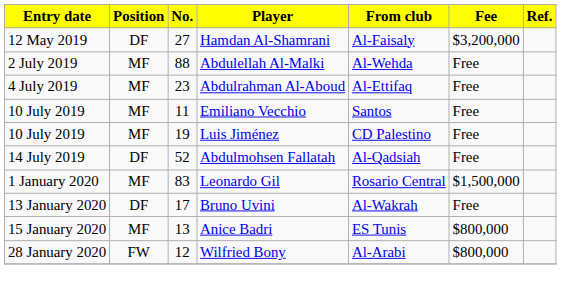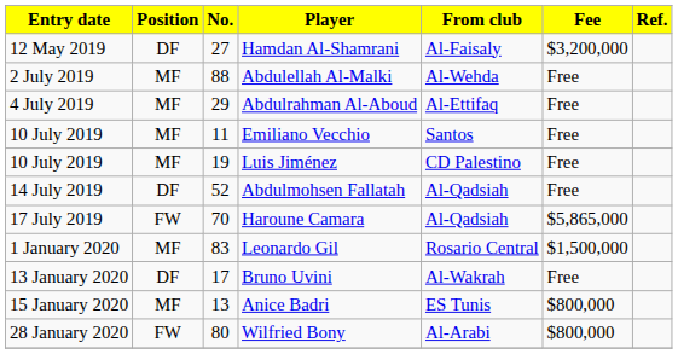 <table class="wikitable sortable">
 <tr>
 <th style="background:yellow; color:black;"><strong>Entry date</strong></th>
 <th style="background:yellow; color:black;"><strong>Position</strong></th>
 <th style="background:yellow; color:black;"><strong>No.</strong></th>
 <th style="background:yellow; color:black;"><strong>Player</strong></th>
 <th style="background:yellow; color:black;"><strong>From club</strong></th>
 <th style="background:yellow; color:black;"><strong>Fee</strong></th>
 <th style="background:yellow; color:black;"><strong>Ref.</strong></th>
 </tr>
 <tr>
 <td>12 May 2019</td>
 <td style="text-align:center;">DF</td>
 <td style="text-align:center;">27</td>
 <td style="text-align:left;"> <a href='#'>Hamdan Al-Shamrani</a></td>
 <td style="text-align:left;"> <a href='#'>Al-Faisaly</a></td>
 <td>$3,200,000</td>
 <td></td>
 </tr>
 <tr>
 <td>2 July 2019</td>
 <td style="text-align:center;">MF</td>
 <td style="text-align:center;">88</td>
 <td style="text-align:left;"> <a href='#'>Abdulellah Al-Malki</a></td>
 <td style="text-align:left;"> <a href='#'>Al-Wehda</a></td>
 <td>Free</td>
 <td></td>
 </tr>
 <tr>
 <td>4 July 2019</td>
 <td style="text-align:center;">MF</td>
-<td style="text-align:center;">23</td>
+<td style="text-align:center;">29</td>
 <td style="text-align:left;"> <a href='#'>Abdulrahman Al-Aboud</a></td>
 <td style="text-align:left;"> <a href='#'>Al-Ettifaq</a></td>
 <td>Free</td>
 <td></td>
 </tr>
 <tr>
 <td>10 July 2019</td>
 <td style="text-align:center;">MF</td>
 <td style="text-align:center;">11</td>
 <td style="text-align:left;"> <a href='#'>Emiliano Vecchio</a></td>
 <td style="text-align:left;"> <a href='#'>Santos</a></td>
 <td>Free</td>
 <td></td>
 </tr>
 <tr>
 <td>10 July 2019</td>
 <td style="text-align:center;">MF</td>
 <td style="text-align:center;">19</td>
 <td style="text-align:left;"> <a href='#'>Luis Jiménez</a></td>
 <td style="text-align:left;"> <a href='#'>CD Palestino</a></td>
 <td>Free</td>
 <td></td>
 </tr>
 <tr>
 <td>14 July 2019</td>
 <td style="text-align:center;">DF</td>
 <td style="text-align:center;">52</td>
 <td style="text-align:left;"> <a href='#'>Abdulmohsen Fallatah</a></td>
 <td style="text-align:left;"> <a href='#'>Al-Qadsiah</a></td>
 <td>Free</td>
 <td></td>
 </tr>
 <tr>
+<td>17 July 2019</td>
+<td style="text-align:center;">FW</td>
+<td style="text-align:center;">70</td>
+<td style="text-align:left;"> <a href='#'>Haroune Camara</a></td>
+<td style="text-align:left;"> <a href='#'>Al-Qadsiah</a></td>
+<td>$5,865,000</td>
+<td></td>
+</tr>
+<tr>
 <td>1 January 2020</td>
 <td style="text-align:center;">MF</td>
 <td style="text-align:center;">83</td>
 <td style="text-align:left;"> <a href='#'>Leonardo Gil</a></td>
 <td style="text-align:left;"> <a href='#'>Rosario Central</a></td>
 <td>$1,500,000</td>
 <td></td>
 </tr>
 <tr>
 <td>13 January 2020</td>
 <td style="text-align:center;">DF</td>
 <td style="text-align:center;">17</td>
 <td style="text-align:left;"> <a href='#'>Bruno Uvini</a></td>
 <td style="text-align:left;"> <a href='#'>Al-Wakrah</a></td>
 <td>Free</td>
 <td></td>
 </tr>
 <tr>
 <td>15 January 2020</td>
 <td style="text-align:center;">MF</td>
 <td style="text-align:center;">13</td>
 <td style="text-align:left;"> <a href='#'>Anice Badri</a></td>
 <td style="text-align:left;"> <a href='#'>ES Tunis</a></td>
 <td>$800,000</td>
 <td></td>
 </tr>
 <tr>
 <td>28 January 2020</td>
 <td style="text-align:center;">FW</td>
-<td style="text-align:center;">12</td>
+<td style="text-align:center;">80</td>
 <td style="text-align:left;"> <a href='#'>Wilfried Bony</a></td>
 <td style="text-align:left;"> <a href='#'>Al-Arabi</a></td>
 <td>$800,000</td>
 <td></td>
 </tr>
 <tr>
 </tr>
 </table>
